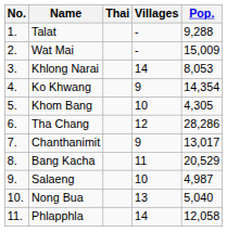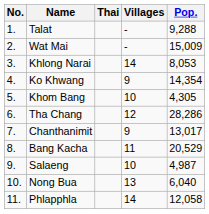 <table class="wikitable sortable">
 <tr>
 <th>No.</th>
 <th>Name</th>
 <th>Thai</th>
 <th>Villages</th>
 <th><a href='#'>Pop.</a></th>
 </tr>
 <tr>
 <td>1.</td>
 <td>Talat</td>
 <td></td>
 <td>-</td>
 <td>9,288</td>
 </tr>
 <tr>
 <td>2.</td>
 <td>Wat Mai</td>
 <td></td>
 <td>-</td>
 <td>15,009</td>
 </tr>
 <tr>
 <td>3.</td>
 <td>Khlong Narai</td>
 <td></td>
 <td>14</td>
 <td>8,053</td>
 </tr>
 <tr>
 <td>4.</td>
 <td>Ko Khwang</td>
 <td></td>
 <td>9</td>
 <td>14,354</td>
 </tr>
 <tr>
 <td>5.</td>
 <td>Khom Bang</td>
 <td></td>
 <td>10</td>
 <td>4,305</td>
 </tr>
 <tr>
 <td>6.</td>
 <td>Tha Chang</td>
 <td></td>
 <td>12</td>
 <td>28,286</td>
 </tr>
 <tr>
 <td>7.</td>
 <td>Chanthanimit</td>
 <td></td>
 <td>9</td>
 <td>13,017</td>
 </tr>
 <tr>
 <td>8.</td>
 <td>Bang Kacha</td>
 <td></td>
 <td>11</td>
 <td>20,529</td>
 </tr>
 <tr>
 <td>9.</td>
 <td>Salaeng</td>
 <td></td>
 <td>10</td>
 <td>4,987</td>
 </tr>
 <tr>
 <td>10.</td>
 <td>Nong Bua</td>
 <td></td>
 <td>13</td>
-<td>5,040</td>
+<td>6,040</td>
 </tr>
 <tr>
 <td>11.</td>
 <td>Phlapphla</td>
 <td></td>
 <td>14</td>
 <td>12,058</td>
 </tr>
 </table>
